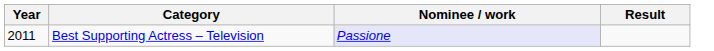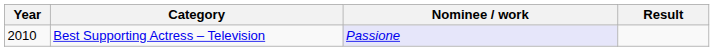 <table class=wikitable>
 <tr>
 <th Width=5%>Year</th>
 <th Width=32%>Category</th>
 <th Width=30%>Nominee / work</th>
 <th Width=10%>Result</th>
 </tr>
 <tr>
-<td>2011</td>
+<td>2010</td>
 <td><a href='#'>Best Supporting Actress – Television</a></td>
 <td style="background: lavender;"><em><a href='#'>Passione</a></em></td>
 <td></td>
 </tr>
 </table>
